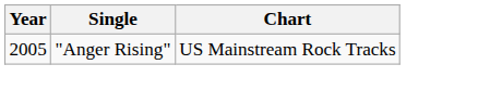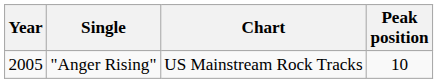 <table class="wikitable">
 <tr>
 <th>Year</th>
 <th>Single</th>
 <th>Chart</th>
+<th>Peak<br>position</th>
 </tr>
 <tr>
 <td>2005</td>
 <td>"Anger Rising"</td>
 <td>US Mainstream Rock Tracks</td>
+<td style="text-align:center;">10</td>
 </tr>
 </table>
